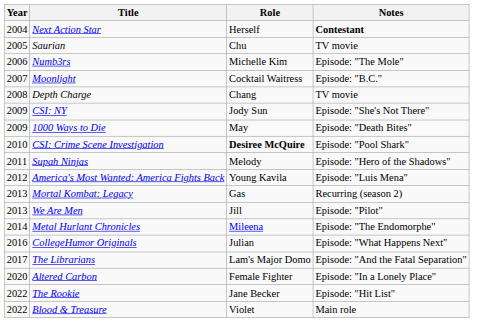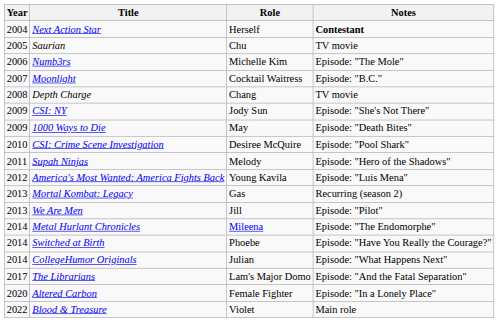 <table class = "wikitable sortable">
 <tr>
 <th>Year</th>
 <th>Title</th>
 <th>Role</th>
 <th>Notes</th>
 </tr>
 <tr>
 <td>2004</td>
 <td><em><a href='#'>Next Action Star</a></em></td>
 <td>Herself</td>
 <td><strong>Contestant</strong></td>
 </tr>
 <tr>
 <td>2005</td>
 <td><em>Saurian</em></td>
 <td>Chu</td>
 <td>TV movie</td>
 </tr>
 <tr>
 <td>2006</td>
 <td><em><a href='#'>Numb3rs</a></em></td>
 <td>Michelle Kim</td>
 <td>Episode: "The Mole"</td>
 </tr>
 <tr>
 <td>2007</td>
 <td><em><a href='#'>Moonlight</a></em></td>
 <td>Cocktail Waitress</td>
 <td>Episode: "B.C."</td>
 </tr>
 <tr>
 <td>2008</td>
 <td><em>Depth Charge</em></td>
 <td>Chang</td>
 <td>TV movie</td>
 </tr>
 <tr>
 <td>2009</td>
 <td><em><a href='#'>CSI: NY</a></em></td>
 <td>Jody Sun</td>
 <td>Episode: "She's Not There"</td>
 </tr>
 <tr>
 <td>2009</td>
 <td><em><a href='#'>1000 Ways to Die</a></em></td>
 <td>May</td>
 <td>Episode: "Death Bites"</td>
 </tr>
 <tr>
 <td>2010</td>
 <td><em><a href='#'>CSI: Crime Scene Investigation</a></em></td>
-<td><strong>Desiree McQuire</strong></td>
+<td>Desiree McQuire</td>
 <td>Episode: "Pool Shark"</td>
 </tr>
 <tr>
 <td>2011</td>
 <td><em><a href='#'>Supah Ninjas</a></em></td>
 <td>Melody</td>
 <td>Episode: "Hero of the Shadows"</td>
 </tr>
 <tr>
 <td>2012</td>
 <td><em><a href='#'>America's Most Wanted: America Fights Back</a></em></td>
 <td>Young Kavila</td>
 <td>Episode: "Luis Mena"</td>
 </tr>
 <tr>
 <td>2013</td>
 <td><em><a href='#'>Mortal Kombat: Legacy</a></em></td>
 <td>Gas</td>
 <td>Recurring (season 2)</td>
 </tr>
 <tr>
 <td>2013</td>
 <td><em><a href='#'>We Are Men</a></em></td>
 <td>Jill</td>
 <td>Episode: "Pilot"</td>
 </tr>
 <tr>
 <td>2014</td>
 <td><em><a href='#'>Metal Hurlant Chronicles</a></em></td>
 <td><a href='#'>Mileena</a></td>
 <td>Episode: "The Endomorphe"</td>
 </tr>
 <tr>
-<td>2016</td>
+<td>2014</td>
+<td><em><a href='#'>Switched at Birth</a></em></td>
+<td>Phoebe</td>
+<td>Episode: "Have You Really the Courage?"</td>
+</tr>
+<tr>
+<td>2014</td>
 <td><em><a href='#'>CollegeHumor Originals</a></em></td>
 <td>Julian</td>
 <td>Episode: "What Happens Next"</td>
 </tr>
 <tr>
 <td>2017</td>
 <td><em><a href='#'>The Librarians</a></em></td>
 <td>Lam's Major Domo</td>
 <td>Episode: "And the Fatal Separation"</td>
 </tr>
 <tr>
 <td>2020</td>
 <td><em><a href='#'>Altered Carbon</a></em></td>
 <td>Female Fighter</td>
 <td>Episode: "In a Lonely Place"</td>
 </tr>
 <tr>
 <td>2022</td>
-<td><a href='#'><em>The Rookie</em></a></td>
-<td>Jane Becker</td>
-<td>Episode: "Hit List"</td>
-</tr>
-<tr>
-<td>2022</td>
 <td><em><a href='#'>Blood & Treasure</a></em></td>
 <td>Violet</td>
 <td>Main role</td>
 </tr>
 </table>
